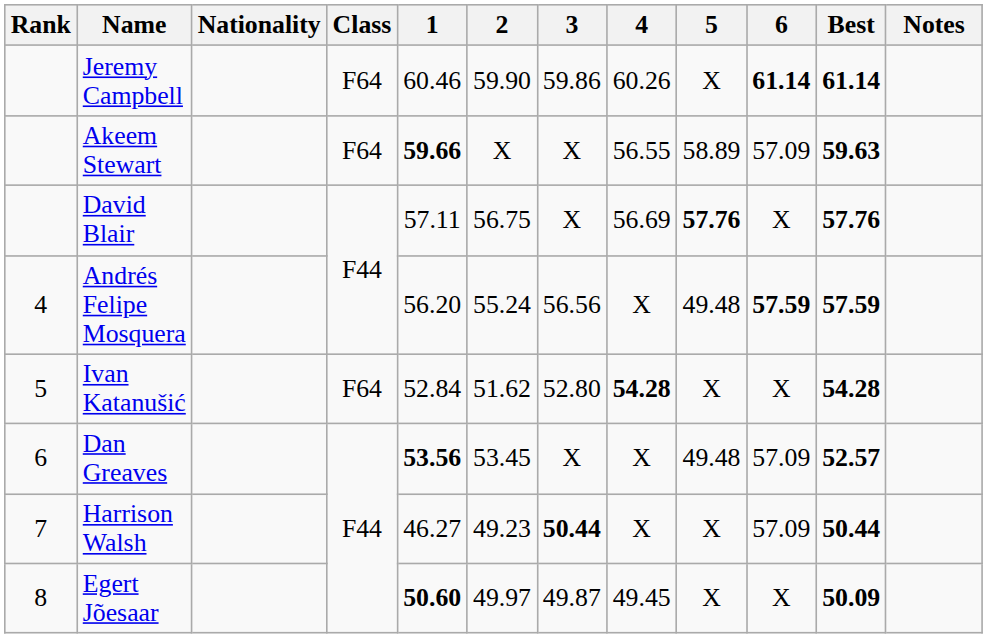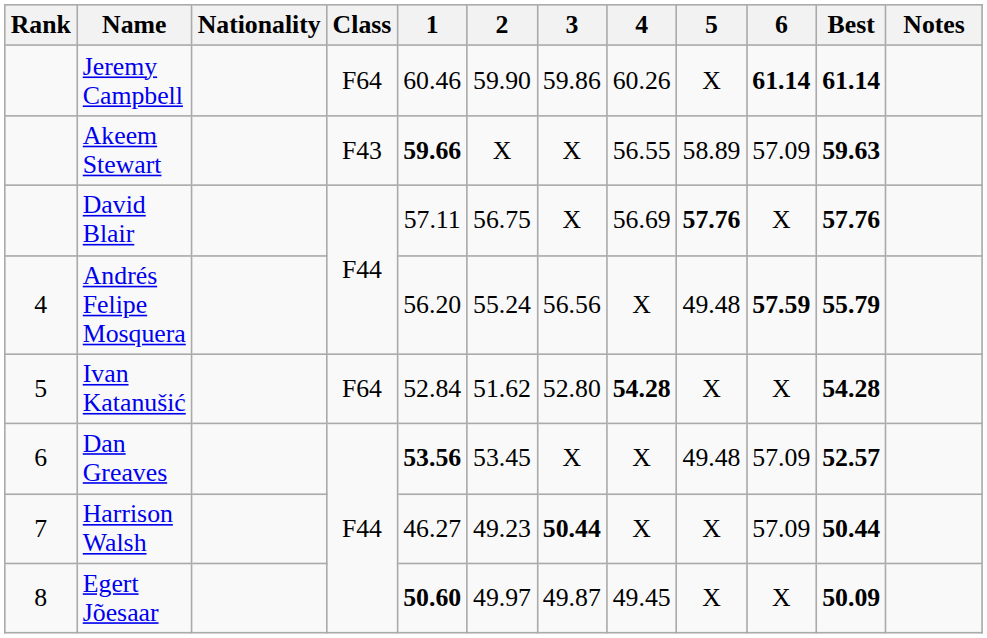 <table class="wikitable sortable" style=" text-align:center">
 <tr>
 <th width="30">Rank</th>
 <th>Name</th>
 <th>Nationality</th>
 <th width="30">Class</th>
 <th width="30">1</th>
 <th width="30">2</th>
 <th width="30">3</th>
 <th width="30">4</th>
 <th width="30">5</th>
 <th width="30">6</th>
 <th width="30">Best</th>
 <th width="75">Notes</th>
 </tr>
 <tr>
 <td></td>
 <td align="left"><a href='#'>Jeremy Campbell</a></td>
 <td align="left"></td>
 <td>F64</td>
 <td>60.46</td>
 <td>59.90</td>
 <td>59.86</td>
 <td>60.26</td>
 <td>X</td>
 <td><strong>61.14</strong></td>
 <td><strong>61.14</strong></td>
 <td><strong></strong></td>
 </tr>
 <tr>
 <td></td>
 <td align="left"><a href='#'>Akeem Stewart</a></td>
 <td align="left"></td>
-<td>F64</td>
+<td>F43</td>
 <td><strong>59.66</strong></td>
 <td>X</td>
 <td>X</td>
 <td>56.55</td>
 <td>58.89</td>
 <td>57.09</td>
 <td><strong>59.63</strong></td>
 <td></td>
 </tr>
 <tr>
 <td></td>
 <td align="left"><a href='#'>David Blair</a></td>
 <td align="left"></td>
 <td rowspan="2">F44</td>
 <td>57.11</td>
 <td>56.75</td>
 <td>X</td>
 <td>56.69</td>
 <td><strong>57.76</strong></td>
 <td>X</td>
 <td><strong>57.76</strong></td>
 <td></td>
 </tr>
 <tr>
 <td>4</td>
 <td align="left"><a href='#'>Andrés Felipe Mosquera</a></td>
 <td align="left"></td>
 <td>56.20</td>
 <td>55.24</td>
 <td>56.56</td>
 <td>X</td>
 <td>49.48</td>
 <td><strong>57.59</strong></td>
-<td><strong>57.59</strong></td>
+<td><strong>55.79</strong></td>
 <td></td>
 </tr>
 <tr>
 <td>5</td>
 <td align="left"><a href='#'>Ivan Katanušić</a></td>
 <td align="left"></td>
 <td>F64</td>
 <td>52.84</td>
 <td>51.62</td>
 <td>52.80</td>
 <td><strong>54.28</strong></td>
 <td>X</td>
 <td>X</td>
 <td><strong>54.28</strong></td>
 <td></td>
 </tr>
 <tr>
 <td>6</td>
 <td align="left"><a href='#'>Dan Greaves</a></td>
 <td align="left"></td>
 <td rowspan="3">F44</td>
 <td><strong>53.56</strong></td>
 <td>53.45</td>
 <td>X</td>
 <td>X</td>
 <td>49.48</td>
 <td>57.09</td>
 <td><strong>52.57</strong></td>
 <td></td>
 </tr>
 <tr>
 <td>7</td>
 <td align="left"><a href='#'>Harrison Walsh</a></td>
 <td align="left"></td>
 <td>46.27</td>
 <td>49.23</td>
 <td><strong>50.44</strong></td>
 <td>X</td>
 <td>X</td>
 <td>57.09</td>
 <td><strong>50.44</strong></td>
 <td></td>
 </tr>
 <tr>
 <td>8</td>
 <td align="left"><a href='#'>Egert Jõesaar</a></td>
 <td align="left"></td>
 <td><strong>50.60</strong></td>
 <td>49.97</td>
 <td>49.87</td>
 <td>49.45</td>
 <td>X</td>
 <td>X</td>
 <td><strong>50.09</strong></td>
 <td></td>
 </tr>
 </table>
